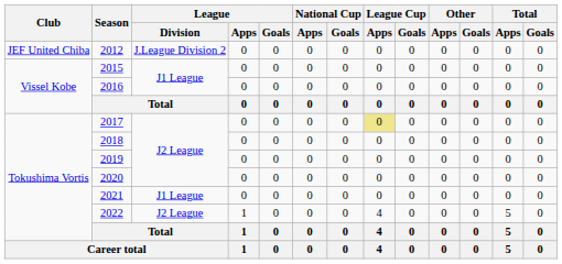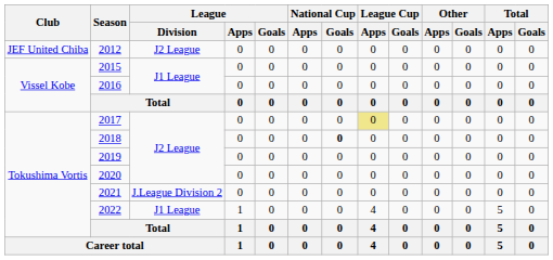 <table class="wikitable" style="text-align: center">
 <tr>
 <th rowspan="2">Club</th>
 <th rowspan="2">Season</th>
 <th colspan="3">League</th>
 <th colspan="2">National Cup</th>
 <th colspan="2">League Cup</th>
 <th colspan="2">Other</th>
 <th colspan="2">Total</th>
 </tr>
 <tr>
 <th>Division</th>
 <th>Apps</th>
 <th>Goals</th>
 <th>Apps</th>
 <th>Goals</th>
 <th>Apps</th>
 <th>Goals</th>
 <th>Apps</th>
 <th>Goals</th>
 <th>Apps</th>
 <th>Goals</th>
 </tr>
 <tr>
 <td><a href='#'>JEF United Chiba</a></td>
 <td><a href='#'>2012</a></td>
-<td><a href='#'>J.League Division 2</a></td>
+<td><a href='#'>J2 League</a></td>
 <td>0</td>
 <td>0</td>
 <td>0</td>
 <td>0</td>
 <td>0</td>
 <td>0</td>
 <td>0</td>
 <td>0</td>
 <td>0</td>
 <td>0</td>
 </tr>
 <tr>
 <td rowspan="3"><a href='#'>Vissel Kobe</a></td>
 <td><a href='#'>2015</a></td>
 <td rowspan="2"><a href='#'>J1 League</a></td>
 <td>0</td>
 <td>0</td>
 <td>0</td>
 <td>0</td>
 <td>0</td>
 <td>0</td>
 <td>0</td>
 <td>0</td>
 <td>0</td>
 <td>0</td>
 </tr>
 <tr>
 <td><a href='#'>2016</a></td>
 <td>0</td>
 <td>0</td>
 <td>0</td>
 <td>0</td>
 <td>0</td>
 <td>0</td>
 <td>0</td>
 <td>0</td>
 <td>0</td>
 <td>0</td>
 </tr>
 <tr>
 <th colspan=2>Total</th>
 <th>0</th>
 <th>0</th>
 <th>0</th>
 <th>0</th>
 <th>0</th>
 <th>0</th>
 <th>0</th>
 <th>0</th>
 <th>0</th>
 <th>0</th>
 </tr>
 <tr>
 <td rowspan="7"><a href='#'>Tokushima Vortis</a></td>
 <td><a href='#'>2017</a></td>
 <td rowspan="4"><a href='#'>J2 League</a></td>
 <td>0</td>
 <td>0</td>
 <td>0</td>
 <td>0</td>
 <td style="background: khaki;">0</td>
 <td>0</td>
 <td>0</td>
 <td>0</td>
 <td>0</td>
 <td>0</td>
 </tr>
 <tr>
 <td><a href='#'>2018</a></td>
 <td>0</td>
 <td>0</td>
 <td>0</td>
-<td>0</td>
+<td><strong>0</strong></td>
 <td>0</td>
 <td>0</td>
 <td>0</td>
 <td>0</td>
 <td>0</td>
 <td>0</td>
 </tr>
 <tr>
 <td><a href='#'>2019</a></td>
 <td>0</td>
 <td>0</td>
 <td>0</td>
 <td>0</td>
 <td>0</td>
 <td>0</td>
 <td>0</td>
 <td>0</td>
 <td>0</td>
 <td>0</td>
 </tr>
 <tr>
 <td><a href='#'>2020</a></td>
 <td>0</td>
 <td>0</td>
 <td>0</td>
 <td>0</td>
 <td>0</td>
 <td>0</td>
 <td>0</td>
 <td>0</td>
 <td>0</td>
 <td>0</td>
 </tr>
 <tr>
 <td><a href='#'>2021</a></td>
-<td><a href='#'>J1 League</a></td>
+<td><a href='#'>J.League Division 2</a></td>
 <td>0</td>
 <td>0</td>
 <td>0</td>
 <td>0</td>
 <td>0</td>
 <td>0</td>
 <td>0</td>
 <td>0</td>
 <td>0</td>
 <td>0</td>
 </tr>
 <tr>
 <td><a href='#'>2022</a></td>
-<td><a href='#'>J2 League</a></td>
+<td><a href='#'>J1 League</a></td>
 <td>1</td>
 <td>0</td>
 <td>0</td>
 <td>0</td>
 <td>4</td>
 <td>0</td>
 <td>0</td>
 <td>0</td>
 <td>5</td>
 <td>0</td>
 </tr>
 <tr>
 <th colspan=2>Total</th>
 <th>1</th>
 <th>0</th>
 <th>0</th>
 <th>0</th>
 <th>4</th>
 <th>0</th>
 <th>0</th>
 <th>0</th>
 <th>5</th>
 <th>0</th>
 </tr>
 <tr>
 <th colspan=3>Career total</th>
 <th>1</th>
 <th>0</th>
 <th>0</th>
 <th>0</th>
 <th>4</th>
 <th>0</th>
 <th>0</th>
 <th>0</th>
 <th>5</th>
 <th>0</th>
 </tr>
 </table>
